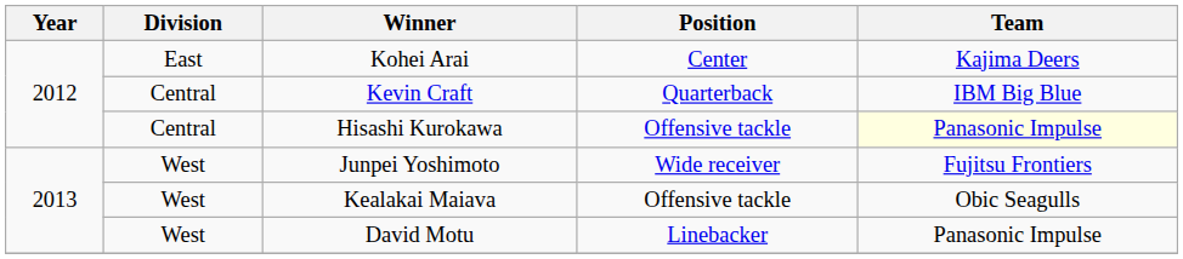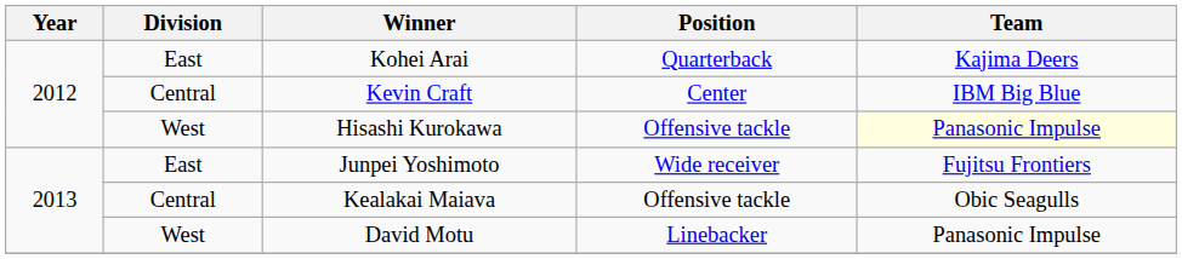 <table class="wikitable" style="text-align:Center;width:95%;">
 <tr>
 <th>Year</th>
 <th>Division</th>
 <th>Winner</th>
 <th>Position</th>
 <th>Team</th>
 </tr>
 <tr>
 <td rowspan="3">2012</td>
 <td>East</td>
 <td>Kohei Arai</td>
-<td><a href='#'>Center</a></td>
+<td><a href='#'>Quarterback</a></td>
 <td><a href='#'>Kajima Deers</a></td>
 </tr>
 <tr>
 <td>Central</td>
 <td><a href='#'>Kevin Craft</a></td>
-<td><a href='#'>Quarterback</a></td>
+<td><a href='#'>Center</a></td>
 <td><a href='#'>IBM Big Blue</a></td>
 </tr>
 <tr>
-<td>Central</td>
+<td>West</td>
 <td>Hisashi Kurokawa</td>
 <td><a href='#'>Offensive tackle</a></td>
 <td style="background: lightyellow;"><a href='#'>Panasonic Impulse</a></td>
 </tr>
 <tr>
 <td rowspan="3">2013</td>
-<td>West</td>
+<td>East</td>
 <td>Junpei Yoshimoto</td>
 <td><a href='#'>Wide receiver</a></td>
 <td><a href='#'>Fujitsu Frontiers</a></td>
 </tr>
 <tr>
-<td>West</td>
+<td>Central</td>
 <td>Kealakai Maiava</td>
 <td>Offensive tackle</td>
 <td>Obic Seagulls</td>
 </tr>
 <tr>
 <td>West</td>
 <td>David Motu</td>
 <td><a href='#'>Linebacker</a></td>
 <td>Panasonic Impulse</td>
 </tr>
 <tr>
 </tr>
 </table>
